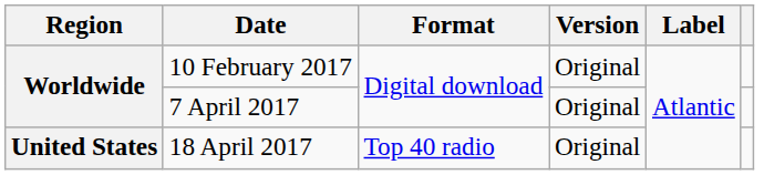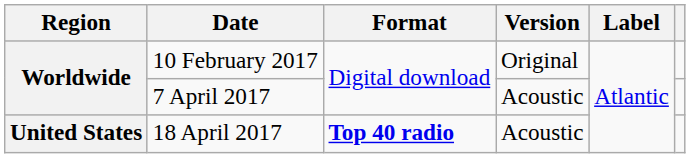 <table class="wikitable">
 <tr>
 <th scope="col">Region</th>
 <th scope="col">Date</th>
 <th scope="col">Format</th>
 <th scope="col">Version</th>
 <th scope="col">Label</th>
 <th scope="col"></th>
 </tr>
 <tr>
 <th scope="2" rowspan="2">Worldwide</th>
 <td>10 February 2017</td>
 <td rowspan="2"><a href='#'>Digital download</a></td>
 <td>Original</td>
 <td rowspan="3"><a href='#'>Atlantic</a></td>
 <td></td>
 </tr>
 <tr>
 <td>7 April 2017</td>
-<td>Original</td>
+<td>Acoustic</td>
 <td></td>
 </tr>
 <tr>
 <th scope="row">United States</th>
 <td>18 April 2017</td>
-<td><a href='#'>Top 40 radio</a></td>
-<td>Original</td>
+<td><strong><a href='#'>Top 40 radio</a></strong></td>
+<td>Acoustic</td>
 <td></td>
 </tr>
 </table>
